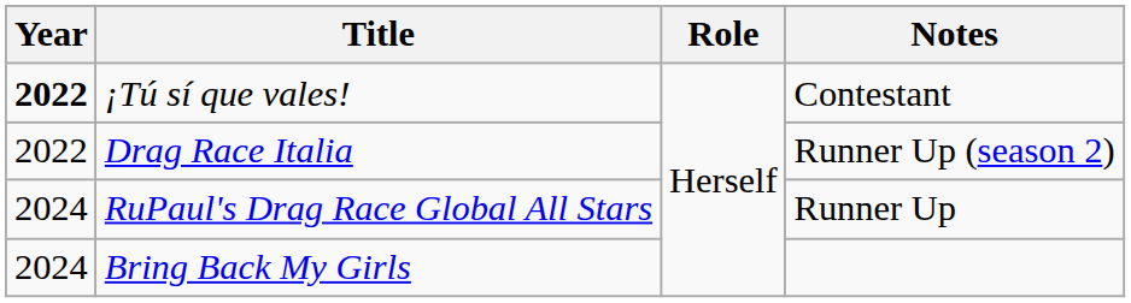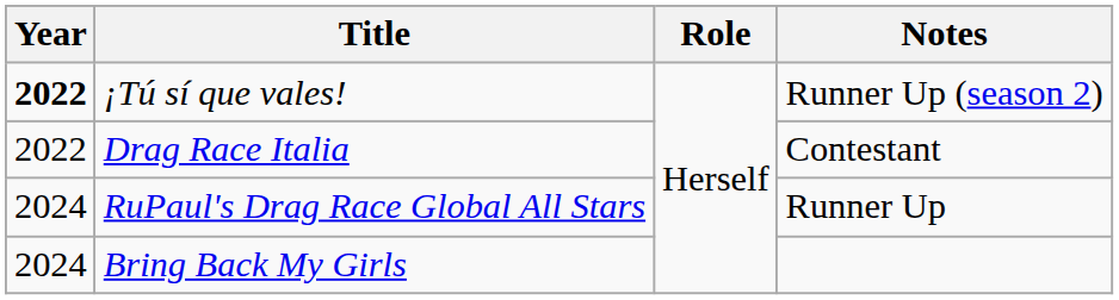 <table class="wikitable">
 <tr>
 <th>Year</th>
 <th>Title</th>
 <th>Role</th>
 <th>Notes</th>
 </tr>
 <tr>
 <td><strong>2022</strong></td>
 <td><em>¡Tú sí que vales!</em></td>
 <td rowspan="4">Herself</td>
-<td>Contestant</td>
+<td>Runner Up (<a href='#'>season 2</a>)</td>
 </tr>
 <tr>
 <td>2022</td>
 <td><em><a href='#'>Drag Race Italia</a></em></td>
-<td>Runner Up (<a href='#'>season 2</a>)</td>
+<td>Contestant</td>
 </tr>
 <tr>
 <td>2024</td>
 <td><em><a href='#'>RuPaul's Drag Race Global All Stars</a></em></td>
 <td>Runner Up</td>
 </tr>
 <tr>
 <td>2024</td>
 <td><em><a href='#'>Bring Back My Girls</a></em></td>
 <td></td>
 </tr>
 </table>
